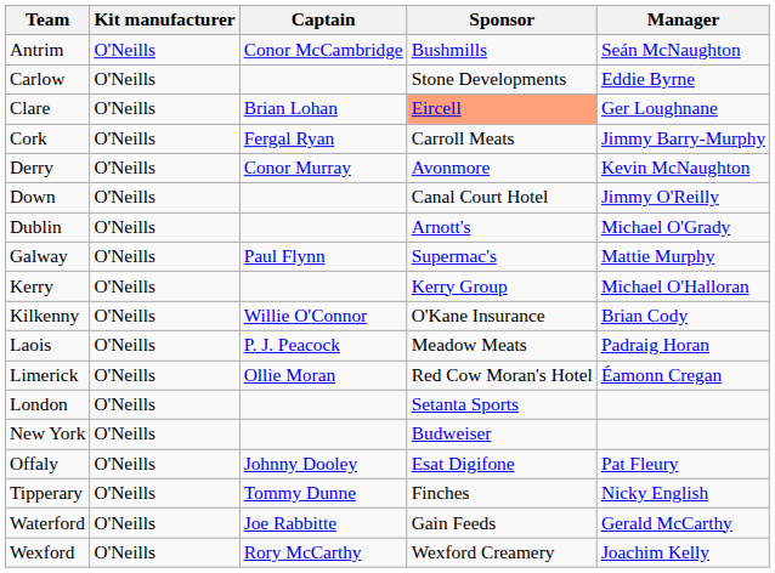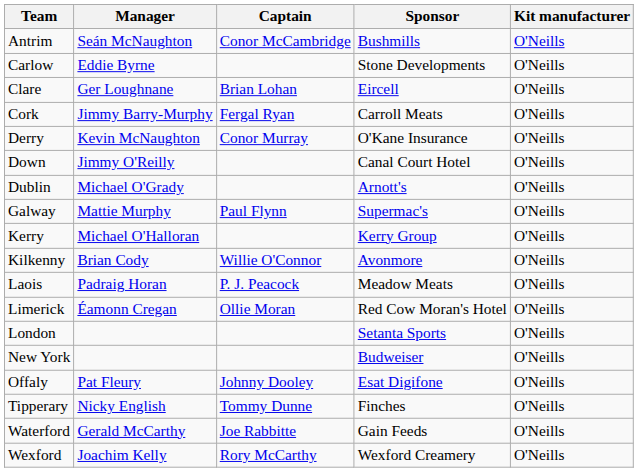 <table class="wikitable sortable" style="text-align: left;">
 <tr>
 <th>Team</th>
-<th>Kit manufacturer</th>
+<th>Manager</th>
 <th>Captain</th>
 <th>Sponsor</th>
-<th>Manager</th>
+<th>Kit manufacturer</th>
 </tr>
 <tr>
 <td>Antrim</td>
-<td><a href='#'>O'Neills</a></td>
+<td><a href='#'>Seán McNaughton</a></td>
 <td><a href='#'>Conor McCambridge</a></td>
 <td><a href='#'>Bushmills</a></td>
-<td><a href='#'>Seán McNaughton</a></td>
+<td><a href='#'>O'Neills</a></td>
 </tr>
 <tr>
 <td>Carlow</td>
-<td>O'Neills</td>
+<td><a href='#'>Eddie Byrne</a></td>
 <td></td>
 <td>Stone Developments</td>
-<td><a href='#'>Eddie Byrne</a></td>
+<td>O'Neills</td>
 </tr>
 <tr>
 <td>Clare</td>
+<td><a href='#'>Ger Loughnane</a></td>
+<td><a href='#'>Brian Lohan</a></td>
+<td><a href='#'>Eircell</a></td>
 <td>O'Neills</td>
-<td><a href='#'>Brian Lohan</a></td>
-<td style="background: lightsalmon;"><a href='#'>Eircell</a></td>
-<td><a href='#'>Ger Loughnane</a></td>
 </tr>
 <tr>
 <td>Cork</td>
-<td>O'Neills</td>
+<td><a href='#'>Jimmy Barry-Murphy</a></td>
 <td><a href='#'>Fergal Ryan</a></td>
 <td>Carroll Meats</td>
-<td><a href='#'>Jimmy Barry-Murphy</a></td>
+<td>O'Neills</td>
 </tr>
 <tr>
 <td>Derry</td>
+<td><a href='#'>Kevin McNaughton</a></td>
+<td><a href='#'>Conor Murray</a></td>
+<td>O'Kane Insurance</td>
 <td>O'Neills</td>
-<td><a href='#'>Conor Murray</a></td>
-<td><a href='#'>Avonmore</a></td>
-<td><a href='#'>Kevin McNaughton</a></td>
 </tr>
 <tr>
 <td>Down</td>
-<td>O'Neills</td>
+<td><a href='#'>Jimmy O'Reilly</a></td>
 <td></td>
 <td>Canal Court Hotel</td>
-<td><a href='#'>Jimmy O'Reilly</a></td>
+<td>O'Neills</td>
 </tr>
 <tr>
 <td>Dublin</td>
-<td>O'Neills</td>
+<td><a href='#'>Michael O'Grady</a></td>
 <td></td>
 <td><a href='#'>Arnott's</a></td>
-<td><a href='#'>Michael O'Grady</a></td>
+<td>O'Neills</td>
 </tr>
 <tr>
 <td>Galway</td>
-<td>O'Neills</td>
+<td><a href='#'>Mattie Murphy</a></td>
 <td><a href='#'>Paul Flynn</a></td>
 <td><a href='#'>Supermac's</a></td>
-<td><a href='#'>Mattie Murphy</a></td>
+<td>O'Neills</td>
 </tr>
 <tr>
 <td>Kerry</td>
-<td>O'Neills</td>
+<td><a href='#'>Michael O'Halloran</a></td>
 <td></td>
 <td><a href='#'>Kerry Group</a></td>
-<td><a href='#'>Michael O'Halloran</a></td>
+<td>O'Neills</td>
 </tr>
 <tr>
 <td>Kilkenny</td>
+<td><a href='#'>Brian Cody</a></td>
+<td><a href='#'>Willie O'Connor</a></td>
+<td><a href='#'>Avonmore</a></td>
 <td>O'Neills</td>
-<td><a href='#'>Willie O'Connor</a></td>
-<td>O'Kane Insurance</td>
-<td><a href='#'>Brian Cody</a></td>
 </tr>
 <tr>
 <td>Laois</td>
-<td>O'Neills</td>
+<td><a href='#'>Padraig Horan</a></td>
 <td><a href='#'>P. J. Peacock</a></td>
 <td>Meadow Meats</td>
-<td><a href='#'>Padraig Horan</a></td>
+<td>O'Neills</td>
 </tr>
 <tr>
 <td>Limerick</td>
-<td>O'Neills</td>
+<td><a href='#'>Éamonn Cregan</a></td>
 <td><a href='#'>Ollie Moran</a></td>
 <td>Red Cow Moran's Hotel</td>
-<td><a href='#'>Éamonn Cregan</a></td>
+<td>O'Neills</td>
 </tr>
 <tr>
 <td>London</td>
-<td>O'Neills</td>
+<td></td>
 <td></td>
 <td><a href='#'>Setanta Sports</a></td>
-<td></td>
+<td>O'Neills</td>
 </tr>
 <tr>
 <td>New York</td>
-<td>O'Neills</td>
+<td></td>
 <td></td>
 <td><a href='#'>Budweiser</a></td>
-<td></td>
+<td>O'Neills</td>
 </tr>
 <tr>
 <td>Offaly</td>
-<td>O'Neills</td>
+<td><a href='#'>Pat Fleury</a></td>
 <td><a href='#'>Johnny Dooley</a></td>
 <td><a href='#'>Esat Digifone</a></td>
-<td><a href='#'>Pat Fleury</a></td>
+<td>O'Neills</td>
 </tr>
 <tr>
 <td>Tipperary</td>
-<td>O'Neills</td>
+<td><a href='#'>Nicky English</a></td>
 <td><a href='#'>Tommy Dunne</a></td>
 <td>Finches</td>
-<td><a href='#'>Nicky English</a></td>
+<td>O'Neills</td>
 </tr>
 <tr>
 <td>Waterford</td>
-<td>O'Neills</td>
+<td><a href='#'>Gerald McCarthy</a></td>
 <td><a href='#'>Joe Rabbitte</a></td>
 <td>Gain Feeds</td>
-<td><a href='#'>Gerald McCarthy</a></td>
+<td>O'Neills</td>
 </tr>
 <tr>
 <td>Wexford</td>
-<td>O'Neills</td>
+<td><a href='#'>Joachim Kelly</a></td>
 <td><a href='#'>Rory McCarthy</a></td>
 <td>Wexford Creamery</td>
-<td><a href='#'>Joachim Kelly</a></td>
+<td>O'Neills</td>
 </tr>
 </table>
